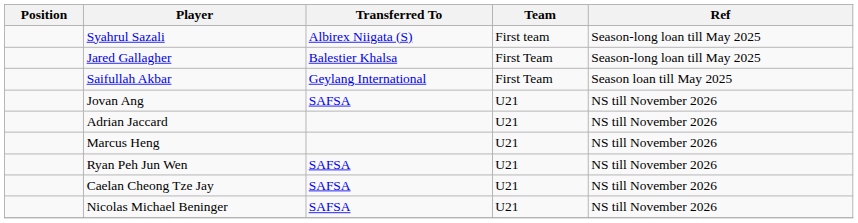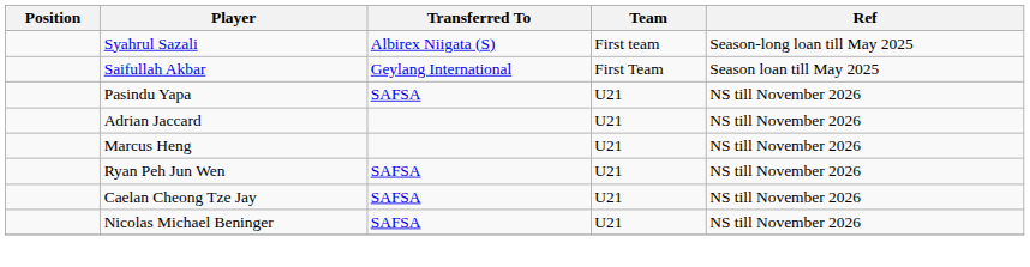 <table class="wikitable sortable" style="width:80%; text-align:center; font-size:100%; text-align:left;">
 <tr>
 <th><strong>Position</strong></th>
 <th><strong>Player</strong></th>
 <th><strong>Transferred To</strong></th>
 <th><strong>Team</strong></th>
 <th><strong>Ref</strong></th>
 </tr>
 <tr>
 <td></td>
 <td> <a href='#'>Syahrul Sazali</a></td>
 <td> <a href='#'>Albirex Niigata (S)</a></td>
 <td>First team</td>
 <td>Season-long loan till May 2025 </td>
 </tr>
 <tr>
 <td></td>
-<td> <a href='#'>Jared Gallagher</a></td>
-<td> <a href='#'>Balestier Khalsa</a></td>
-<td>First Team</td>
-<td>Season-long loan till May 2025</td>
-</tr>
-<tr>
-<td></td>
 <td> <a href='#'>Saifullah Akbar</a></td>
 <td> <a href='#'>Geylang International</a></td>
 <td>First Team</td>
 <td>Season loan till May 2025</td>
 </tr>
 <tr>
 <td></td>
-<td> Jovan Ang</td>
+<td> Pasindu Yapa</td>
 <td> <a href='#'>SAFSA</a></td>
 <td>U21</td>
 <td>NS till November 2026</td>
 </tr>
 <tr>
 <td></td>
 <td> Adrian Jaccard</td>
 <td></td>
 <td>U21</td>
 <td>NS till November 2026</td>
 </tr>
 <tr>
 <td></td>
 <td> Marcus Heng</td>
 <td></td>
 <td>U21</td>
 <td>NS till November 2026</td>
 </tr>
 <tr>
 <td></td>
 <td> Ryan Peh Jun Wen</td>
 <td> <a href='#'>SAFSA</a></td>
 <td>U21</td>
 <td>NS till November 2026</td>
 </tr>
 <tr>
 <td></td>
 <td> Caelan Cheong Tze Jay</td>
 <td> <a href='#'>SAFSA</a></td>
 <td>U21</td>
 <td>NS till November 2026</td>
 </tr>
 <tr>
 <td></td>
 <td> Nicolas Michael Beninger</td>
 <td> <a href='#'>SAFSA</a></td>
 <td>U21</td>
 <td>NS till November 2026</td>
 </tr>
 <tr>
 </tr>
 </table>
